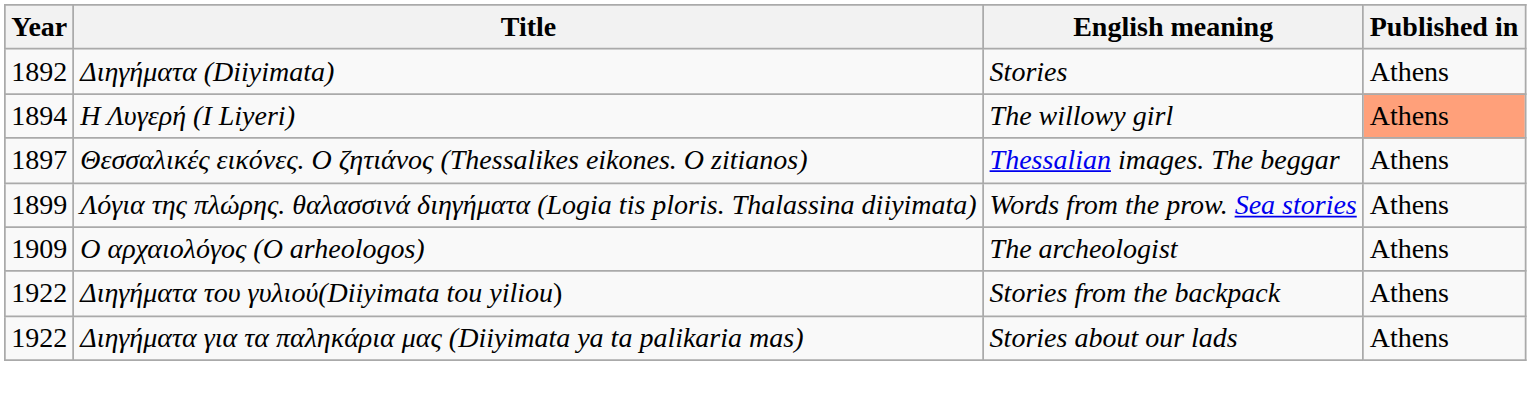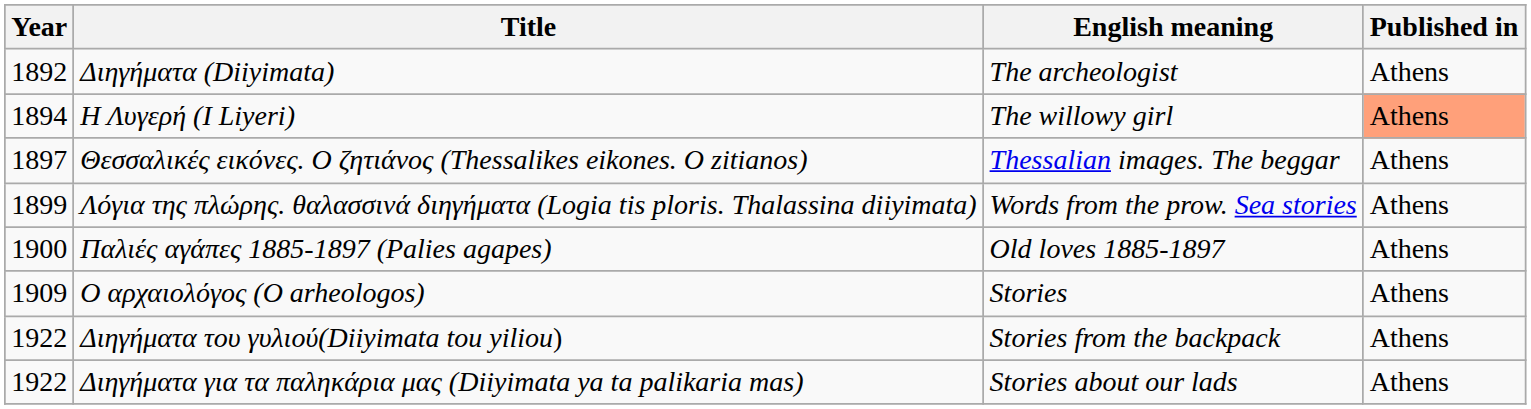 <table class="wikitable">
 <tr>
 <th>Year</th>
 <th>Title</th>
 <th>English meaning</th>
 <th>Published in</th>
 </tr>
 <tr>
 <td>1892</td>
 <td><em>Διηγήματα (Diiyimata)</em></td>
-<td><em>Stories</em></td>
+<td><em>The archeologist</em></td>
 <td>Athens</td>
 </tr>
 <tr>
 <td>1894</td>
 <td><em>Η Λυγερή (I Liyeri)</em></td>
 <td><em>The willowy girl</em></td>
 <td style="background: lightsalmon;">Athens</td>
 </tr>
 <tr>
 <td>1897</td>
 <td><em>Θεσσαλικές εικόνες. Ο ζητιάνος (Thessalikes eikones. O zitianos)</em></td>
 <td><em><a href='#'>Thessalian</a> images.  The beggar</em></td>
 <td>Athens</td>
 </tr>
 <tr>
 <td>1899</td>
 <td><em>Λόγια της πλώρης. θαλασσινά διηγήματα (Logia tis ploris.  Thalassina diiyimata)</em></td>
 <td><em>Words from the prow. <a href='#'>Sea stories</a></em></td>
 <td>Athens</td>
 </tr>
 <tr>
+<td>1900</td>
+<td><em>Παλιές αγάπες 1885-1897 (Palies agapes)</em></td>
+<td><em>Old loves 1885-1897</em></td>
+<td>Athens</td>
+</tr>
+<tr>
 <td>1909</td>
 <td><em>Ο αρχαιολόγος (O arheologos)</em></td>
-<td><em>The archeologist</em></td>
+<td><em>Stories</em></td>
 <td>Athens</td>
 </tr>
 <tr>
 <td>1922</td>
 <td><em>Διηγήματα του γυλιού(Diiyimata tou yiliou</em>)</td>
 <td><em>Stories from the backpack</em></td>
 <td>Athens</td>
 </tr>
 <tr>
 <td>1922</td>
 <td><em>Διηγήματα για τα παληκάρια μας (Diiyimata ya ta palikaria mas)</em></td>
 <td><em>Stories about our lads</em></td>
 <td>Athens</td>
 </tr>
 </table>
